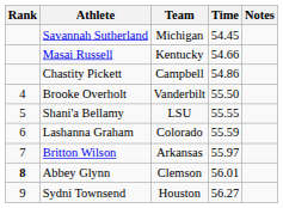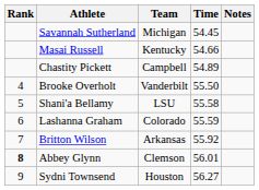 <table class="wikitable sortable" style="text-align:center">
 <tr>
 <th>Rank</th>
 <th>Athlete</th>
 <th>Team</th>
 <th>Time</th>
 <th>Notes</th>
 </tr>
 <tr>
 <td></td>
 <td align=left> <a href='#'>Savannah Sutherland</a></td>
 <td>Michigan</td>
 <td>54.45</td>
 <td></td>
 </tr>
 <tr>
 <td></td>
 <td align=left> <a href='#'>Masai Russell</a></td>
 <td>Kentucky</td>
 <td>54.66</td>
 <td></td>
 </tr>
 <tr>
 <td></td>
 <td align=left> Chastity Pickett</td>
 <td>Campbell</td>
-<td>54.86</td>
+<td>54.89</td>
 <td></td>
 </tr>
 <tr>
 <td>4</td>
 <td align=left> Brooke Overholt</td>
 <td>Vanderbilt</td>
 <td>55.50</td>
 <td></td>
 </tr>
 <tr>
 <td>5</td>
 <td align=left> Shani'a Bellamy</td>
 <td>LSU</td>
-<td>55.55</td>
+<td>55.58</td>
 <td></td>
 </tr>
 <tr>
 <td>6</td>
 <td align=left> Lashanna Graham</td>
 <td>Colorado</td>
 <td>55.59</td>
 <td></td>
 </tr>
 <tr>
 <td>7</td>
 <td align=left> <a href='#'>Britton Wilson</a></td>
 <td>Arkansas</td>
-<td>55.97</td>
+<td>55.92</td>
 <td></td>
 </tr>
 <tr>
 <td><strong>8</strong></td>
 <td align=left> Abbey Glynn</td>
 <td>Clemson</td>
 <td>56.01</td>
 <td></td>
 </tr>
 <tr>
 <td>9</td>
 <td align=left> Sydni Townsend</td>
 <td>Houston</td>
 <td>56.27</td>
 <td></td>
 </tr>
 </table>
